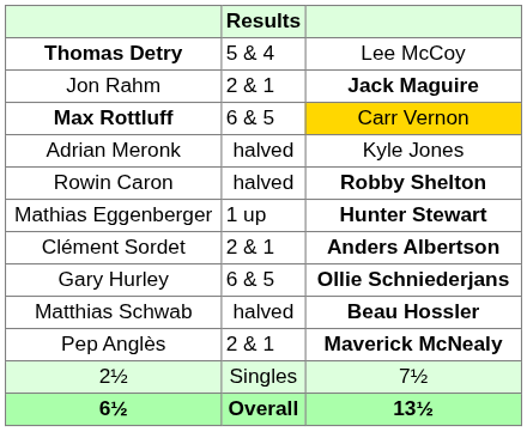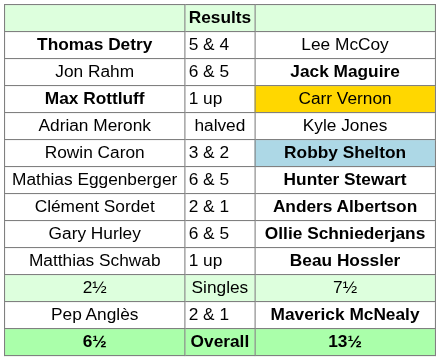 <table border="1" cellpadding="3" style="border-collapse:collapse; text-align:center;">
 <tr style="background:#ddffdd;">
 <th width=160></th>
 <th>Results</th>
 <th width=160></th>
 </tr>
 <tr>
 <td><strong>Thomas Detry</strong></td>
 <td align=left> 5 & 4</td>
 <td>Lee McCoy</td>
 </tr>
 <tr>
 <td>Jon Rahm</td>
-<td align=left> 2 & 1</td>
+<td align=left> 6 & 5</td>
 <td><strong>Jack Maguire</strong></td>
 </tr>
 <tr>
 <td><strong>Max Rottluff</strong></td>
-<td align=left> 6 & 5</td>
+<td align=left> 1 up</td>
 <td style="background: gold;">Carr Vernon</td>
 </tr>
 <tr>
 <td>Adrian Meronk</td>
 <td>halved</td>
 <td>Kyle Jones</td>
 </tr>
 <tr>
 <td>Rowin Caron</td>
-<td>halved</td>
-<td><strong>Robby Shelton</strong></td>
+<td align=left> 3 & 2</td>
+<td style="background: lightblue;"><strong>Robby Shelton</strong></td>
 </tr>
 <tr>
 <td>Mathias Eggenberger</td>
-<td align=left> 1 up</td>
+<td align=left> 6 & 5</td>
 <td><strong>Hunter Stewart</strong></td>
 </tr>
 <tr>
 <td>Clément Sordet</td>
 <td align=left> 2 & 1</td>
 <td><strong>Anders Albertson</strong></td>
 </tr>
 <tr>
 <td>Gary Hurley</td>
 <td align=left> 6 & 5</td>
 <td><strong>Ollie Schniederjans</strong></td>
 </tr>
 <tr>
 <td>Matthias Schwab</td>
-<td>halved</td>
+<td align=left> 1 up</td>
 <td><strong>Beau Hossler</strong></td>
+</tr>
+<tr style="background:#ddffdd;">
+<td>2½</td>
+<td>Singles</td>
+<td>7½</td>
 </tr>
 <tr>
 <td>Pep Anglès</td>
 <td align=left> 2 & 1</td>
 <td><strong>Maverick McNealy</strong></td>
-</tr>
-<tr style="background:#ddffdd;">
-<td>2½</td>
-<td>Singles</td>
-<td>7½</td>
 </tr>
 <tr style="background:#aaffaa;">
 <th>6½</th>
 <th>Overall</th>
 <th>13½</th>
 </tr>
 </table>
